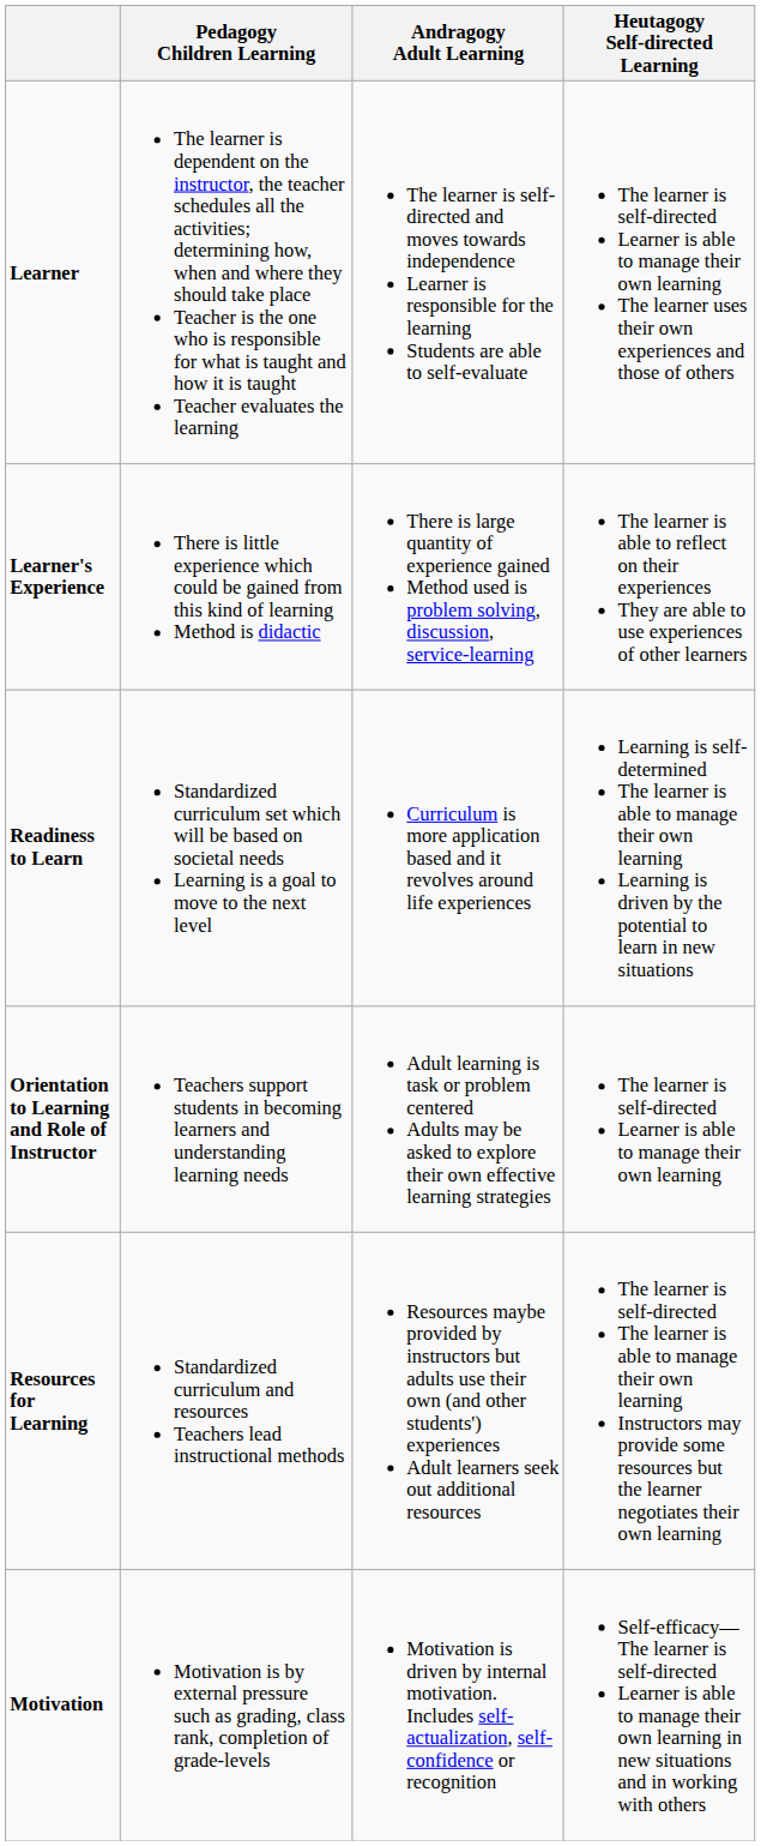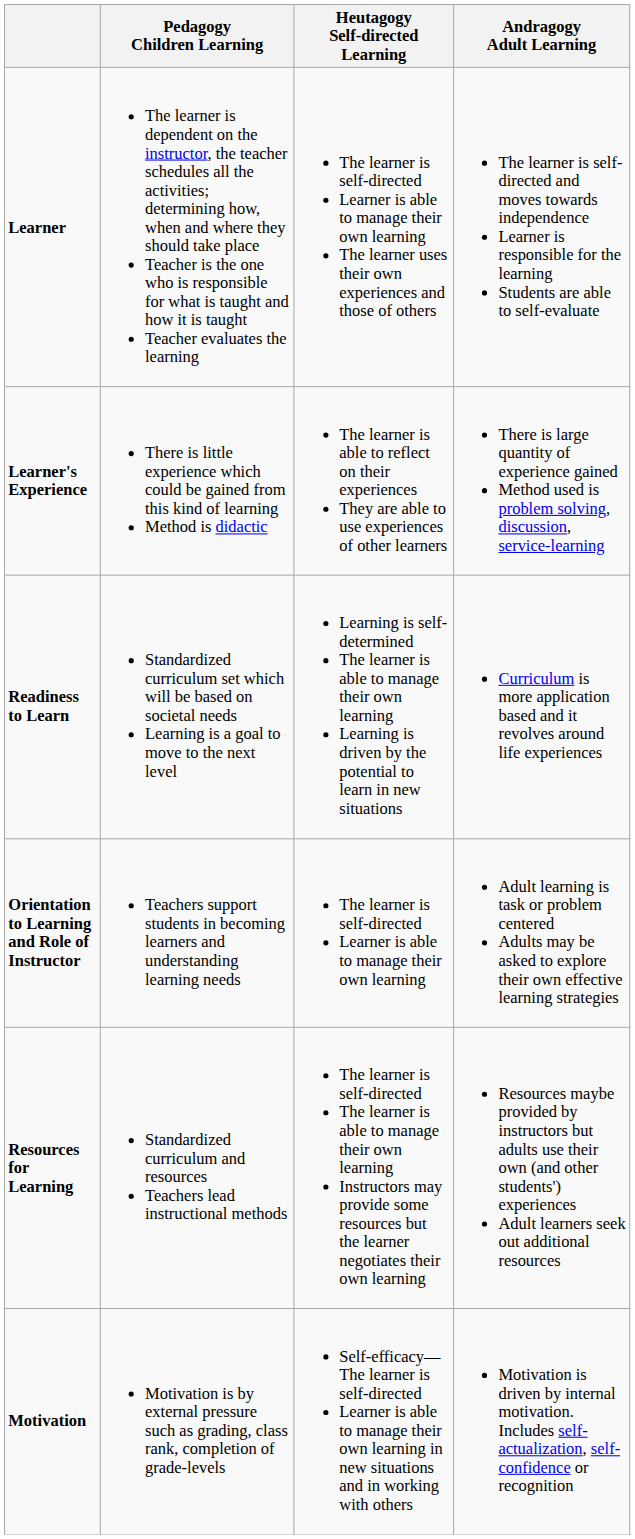 <table class="wikitable">
 <tr>
 <th></th>
 <th>Pedagogy<br>Children Learning</th>
+<th>Heutagogy<br>Self-directed Learning</th>
 <th>Andragogy<br>Adult Learning</th>
-<th>Heutagogy<br>Self-directed Learning</th>
 </tr>
 <tr>
 <td><strong>Learner</strong></td>
 <td><br><ul><li>The  learner is dependent on the <a href='#'>instructor</a>, the  teacher schedules all the activities; determining how, when and where they should take place</li><li>Teacher  is the one who is responsible for what is taught and how it is taught</li><li>Teacher  evaluates the learning</li></ul></td>
+<td><br><ul><li>The learner is self-directed</li><li>Learner is able to manage their own learning</li><li>The learner uses their own experiences and those of others</li></ul></td>
 <td><br><ul><li>The learner is self-directed and moves towards independence</li><li>Learner is responsible for the learning</li><li>Students are able to self-evaluate</li></ul></td>
-<td><br><ul><li>The learner is self-directed</li><li>Learner is able to manage their own learning</li><li>The learner uses their own experiences and those of others</li></ul></td>
 </tr>
 <tr>
 <td><strong>Learner's</strong><br><strong>Experience</strong></td>
 <td><br><ul><li>There is little experience which could be gained from this  kind of learning</li><li>Method  is <a href='#'>didactic</a></li></ul></td>
+<td><br><ul><li>The learner is able to reflect on their experiences</li><li>They are able to use experiences of other learners</li></ul></td>
 <td><br><ul><li>There is large quantity of experience gained</li><li>Method used is <a href='#'>problem solving</a>, <a href='#'>discussion</a>, <a href='#'>service-learning</a></li></ul></td>
-<td><br><ul><li>The learner is able to reflect on their experiences</li><li>They are able to use experiences of other learners</li></ul></td>
 </tr>
 <tr>
 <td><strong>Readiness</strong><br><strong>to Learn</strong></td>
 <td><br><ul><li>Standardized  curriculum set which will be based on societal needs</li><li>Learning  is a goal to move to the next level</li></ul></td>
+<td><br><ul><li>Learning is self-determined</li><li>The learner is able to manage their own learning</li><li>Learning is driven by the potential to learn in new situations</li></ul></td>
 <td><br><ul><li><a href='#'>Curriculum</a> is  more application based and it revolves around life experiences</li></ul></td>
-<td><br><ul><li>Learning is self-determined</li><li>The learner is able to manage their own learning</li><li>Learning is driven by the potential to learn in new situations</li></ul></td>
 </tr>
 <tr>
 <td><strong>Orientation to Learning</strong><br><strong>and Role of Instructor</strong></td>
 <td><br><ul><li>Teachers  support students in becoming learners and understanding learning needs</li></ul></td>
+<td><br><ul><li>The learner is self-directed</li><li>Learner is able to manage their own learning</li></ul></td>
 <td><br><ul><li>Adult  learning is task or problem centered</li><li>Adults  may be asked to explore their own effective learning strategies</li></ul></td>
-<td><br><ul><li>The learner is self-directed</li><li>Learner is able to manage their own learning</li></ul></td>
 </tr>
 <tr>
 <td><strong>Resources for Learning</strong></td>
 <td><br><ul><li>Standardized  curriculum and resources</li><li>Teachers  lead instructional methods</li></ul></td>
+<td><br><ul><li>The learner is self-directed</li><li>The learner is able to manage their own learning</li><li>Instructors may provide some resources but the learner  negotiates their own learning</li></ul></td>
 <td><br><ul><li>Resources  maybe provided by instructors but adults use their own (and other students')  experiences</li><li>Adult  learners seek out additional resources</li></ul></td>
-<td><br><ul><li>The learner is self-directed</li><li>The learner is able to manage their own learning</li><li>Instructors may provide some resources but the learner  negotiates their own learning</li></ul></td>
 </tr>
 <tr>
 <td><strong>Motivation</strong></td>
 <td><br><ul><li>Motivation  is by external pressure such as grading, class rank, completion of  grade-levels</li></ul></td>
+<td><br><ul><li>Self-efficacy—The learner is self-directed</li><li>Learner is able to manage their own learning in new situations  and in working with others</li></ul></td>
 <td><br><ul><li>Motivation is driven by internal motivation. Includes <a href='#'>self-actualization</a>, <a href='#'>self-confidence</a> or  recognition</li></ul></td>
-<td><br><ul><li>Self-efficacy—The learner is self-directed</li><li>Learner is able to manage their own learning in new situations  and in working with others</li></ul></td>
 </tr>
 </table>
